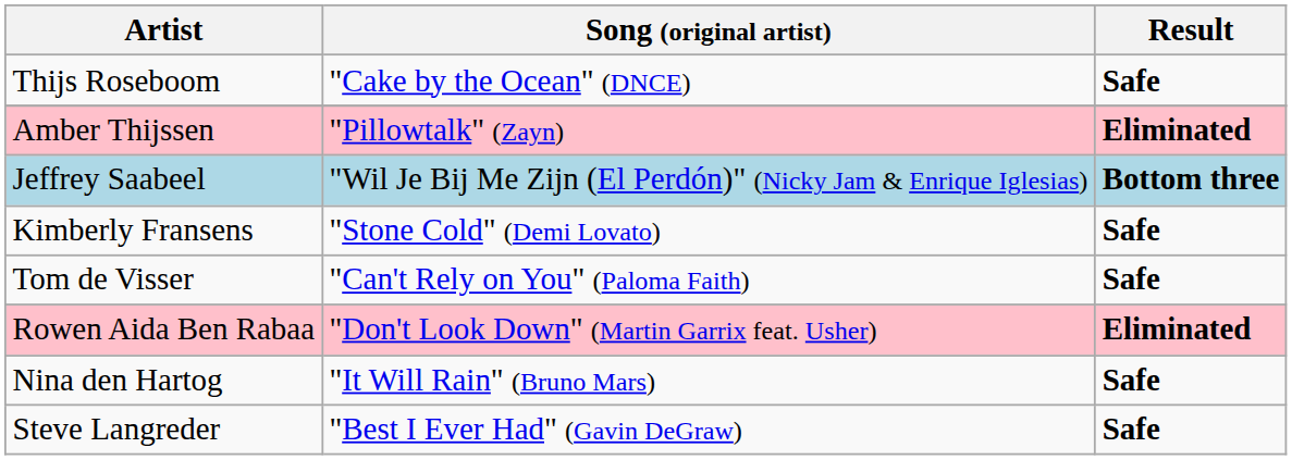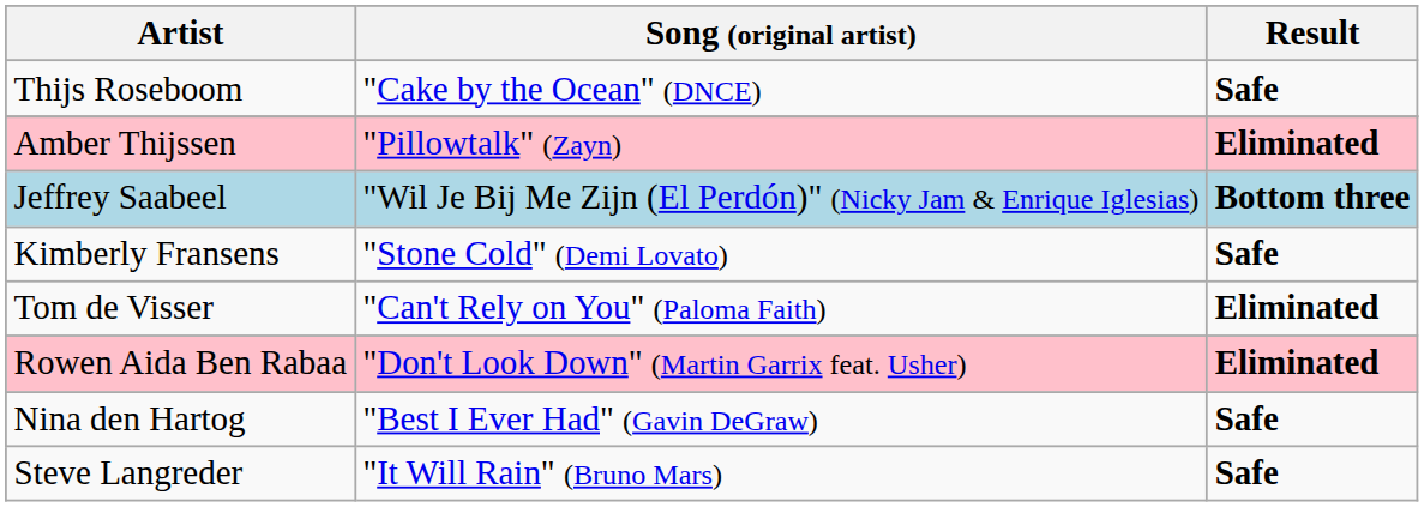 <table class=wikitable>
 <tr>
 <th>Artist</th>
 <th>Song <small>(original artist)</small></th>
 <th>Result</th>
 </tr>
 <tr>
 <td>Thijs Roseboom</td>
 <td>"<a href='#'>Cake by the Ocean</a>" <small>(<a href='#'>DNCE</a>)</small></td>
 <td><strong>Safe</strong></td>
 </tr>
 <tr style="background:lightblue;">
 </tr>
 <tr style="background:pink;">
 <td>Amber Thijssen</td>
 <td>"<a href='#'>Pillowtalk</a>" <small>(<a href='#'>Zayn</a>)</small></td>
 <td><strong>Eliminated</strong></td>
 </tr>
 <tr style="background:lightblue;">
 <td>Jeffrey Saabeel</td>
 <td>"Wil Je Bij Me Zijn (<a href='#'>El Perdón</a>)" <small>(<a href='#'>Nicky Jam</a> & <a href='#'>Enrique Iglesias</a>)</small></td>
 <td><strong>Bottom three</strong></td>
 </tr>
 <tr>
 <td>Kimberly Fransens</td>
 <td>"<a href='#'>Stone Cold</a>" <small>(<a href='#'>Demi Lovato</a>)</small></td>
 <td><strong>Safe</strong></td>
 </tr>
 <tr>
 <td>Tom de Visser</td>
 <td>"<a href='#'>Can't Rely on You</a>" <small>(<a href='#'>Paloma Faith</a>)</small></td>
-<td><strong>Safe</strong></td>
+<td><strong>Eliminated</strong></td>
 </tr>
 <tr style="background:pink;">
 <td>Rowen Aida Ben Rabaa</td>
 <td>"<a href='#'>Don't Look Down</a>" <small>(<a href='#'>Martin Garrix</a> feat. <a href='#'>Usher</a>)</small></td>
 <td><strong>Eliminated</strong></td>
 </tr>
 <tr>
 <td>Nina den Hartog</td>
-<td>"<a href='#'>It Will Rain</a>" <small>(<a href='#'>Bruno Mars</a>)</small></td>
+<td>"<a href='#'>Best I Ever Had</a>" <small>(<a href='#'>Gavin DeGraw</a>)</small></td>
 <td><strong>Safe</strong></td>
 </tr>
 <tr>
 <td>Steve Langreder</td>
-<td>"<a href='#'>Best I Ever Had</a>" <small>(<a href='#'>Gavin DeGraw</a>)</small></td>
+<td>"<a href='#'>It Will Rain</a>" <small>(<a href='#'>Bruno Mars</a>)</small></td>
 <td><strong>Safe</strong></td>
 </tr>
 </table>
